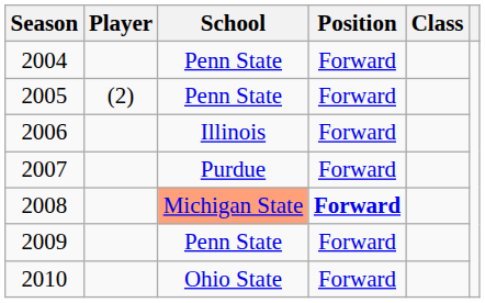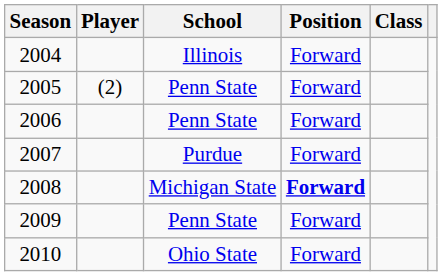 <table class="wikitable sortable" style="text-align: center;">
 <tr>
 <th>Season</th>
 <th>Player</th>
 <th>School</th>
 <th>Position</th>
 <th>Class</th>
 <th class="unsortable"></th>
 </tr>
 <tr>
 <td>2004</td>
 <td></td>
-<td><a href='#'>Penn State</a></td>
+<td><a href='#'>Illinois</a></td>
 <td><a href='#'>Forward</a></td>
 <td></td>
 <td rowspan=7></td>
 </tr>
 <tr>
 <td>2005</td>
 <td> (2)</td>
 <td><a href='#'>Penn State</a></td>
 <td><a href='#'>Forward</a></td>
 <td></td>
 </tr>
 <tr>
 <td>2006</td>
 <td></td>
-<td><a href='#'>Illinois</a></td>
+<td><a href='#'>Penn State</a></td>
 <td><a href='#'>Forward</a></td>
 <td></td>
 </tr>
 <tr>
 <td>2007</td>
 <td></td>
 <td><a href='#'>Purdue</a></td>
 <td><a href='#'>Forward</a></td>
 <td></td>
 </tr>
 <tr>
 <td>2008</td>
 <td></td>
-<td style="background: lightsalmon;"><a href='#'>Michigan State</a></td>
+<td><a href='#'>Michigan State</a></td>
 <td><strong><a href='#'>Forward</a></strong></td>
 <td></td>
 </tr>
 <tr>
 <td>2009</td>
 <td></td>
 <td><a href='#'>Penn State</a></td>
 <td><a href='#'>Forward</a></td>
 <td></td>
 </tr>
 <tr>
 <td>2010</td>
 <td></td>
 <td><a href='#'>Ohio State</a></td>
 <td><a href='#'>Forward</a></td>
 <td></td>
 </tr>
 </table>
